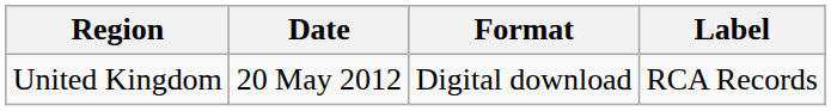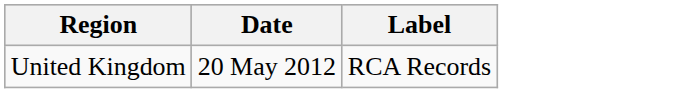 <table class=wikitable>
 <tr>
 <th scope="col">Region</th>
 <th scope="col">Date</th>
-<th scope="col">Format</th>
 <th scope="col">Label</th>
 </tr>
 <tr>
 <td>United Kingdom</td>
 <td>20 May 2012</td>
-<td>Digital download</td>
 <td>RCA Records</td>
 </tr>
 </table>
